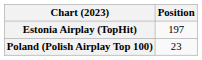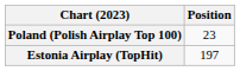 <table class="wikitable sortable plainrowheaders" style="text-align:center">
 <tr>
 <th scope="col">Chart (2023)</th>
 <th scope="col">Position</th>
 </tr>
 <tr>
+<th scope="row">Poland (Polish Airplay Top 100)</th>
+<td>23</td>
+</tr>
+<tr>
 <th scope="row">Estonia  Airplay (TopHit)</th>
 <td>197</td>
 </tr>
-<tr>
-<th scope="row">Poland (Polish Airplay Top 100)</th>
-<td>23</td>
-</tr>
 </table>
